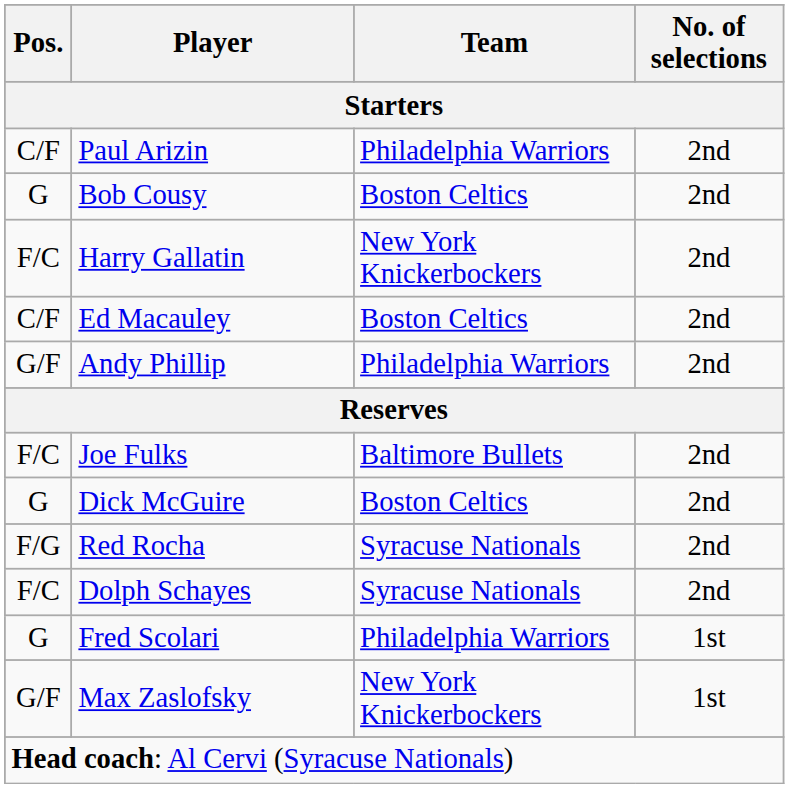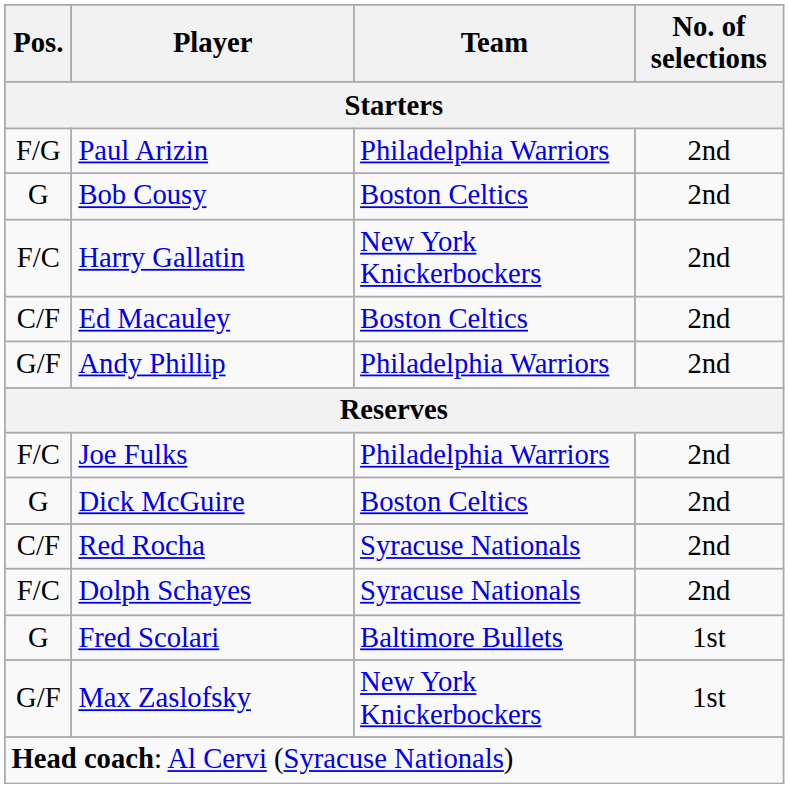 <table class="wikitable">
 <tr>
 <th scope="col" width="30px">Pos.</th>
 <th scope="col" width="150px">Player</th>
 <th scope="col" width="150px">Team</th>
 <th scope="col" width="75px">No. of selections</th>
 </tr>
 <tr>
 <th scope="col" colspan="4">Starters</th>
 </tr>
 <tr>
-<td style="text-align:center">C/F</td>
+<td style="text-align:center">F/G</td>
 <td><a href='#'>Paul Arizin</a></td>
 <td><a href='#'>Philadelphia Warriors</a></td>
 <td style="text-align:center">2nd</td>
 </tr>
 <tr>
 <td style="text-align:center">G</td>
 <td><a href='#'>Bob Cousy</a></td>
 <td><a href='#'>Boston Celtics</a></td>
 <td style="text-align:center">2nd</td>
 </tr>
 <tr>
 <td style="text-align:center">F/C</td>
 <td><a href='#'>Harry Gallatin</a></td>
 <td><a href='#'>New York Knickerbockers</a></td>
 <td style="text-align:center">2nd</td>
 </tr>
 <tr>
 <td style="text-align:center">C/F</td>
 <td><a href='#'>Ed Macauley</a></td>
 <td><a href='#'>Boston Celtics</a></td>
 <td style="text-align:center">2nd</td>
 </tr>
 <tr>
 <td style="text-align:center">G/F</td>
 <td><a href='#'>Andy Phillip</a></td>
 <td><a href='#'>Philadelphia Warriors</a></td>
 <td style="text-align:center">2nd</td>
 </tr>
 <tr>
 <th scope="col" colspan="4">Reserves</th>
 </tr>
 <tr>
 <td style="text-align:center">F/C</td>
 <td><a href='#'>Joe Fulks</a></td>
-<td><a href='#'>Baltimore Bullets</a></td>
+<td><a href='#'>Philadelphia Warriors</a></td>
 <td style="text-align:center">2nd</td>
 </tr>
 <tr>
 <td style="text-align:center">G</td>
 <td><a href='#'>Dick McGuire</a></td>
 <td><a href='#'>Boston Celtics</a></td>
 <td style="text-align:center">2nd</td>
 </tr>
 <tr>
-<td style="text-align:center">F/G</td>
+<td style="text-align:center">C/F</td>
 <td><a href='#'>Red Rocha</a></td>
 <td><a href='#'>Syracuse Nationals</a></td>
 <td style="text-align:center">2nd</td>
 </tr>
 <tr>
 <td style="text-align:center">F/C</td>
 <td><a href='#'>Dolph Schayes</a></td>
 <td><a href='#'>Syracuse Nationals</a></td>
 <td style="text-align:center">2nd</td>
 </tr>
 <tr>
 <td style="text-align:center">G</td>
 <td><a href='#'>Fred Scolari</a></td>
-<td><a href='#'>Philadelphia Warriors</a></td>
+<td><a href='#'>Baltimore Bullets</a></td>
 <td style="text-align:center">1st</td>
 </tr>
 <tr>
 <td style="text-align:center">G/F</td>
 <td><a href='#'>Max Zaslofsky</a></td>
 <td><a href='#'>New York Knickerbockers</a></td>
 <td style="text-align:center">1st</td>
 </tr>
 <tr>
 <td colspan="4"><strong>Head coach</strong>: <a href='#'>Al Cervi</a> (<a href='#'>Syracuse Nationals</a>)</td>
 </tr>
 </table>
